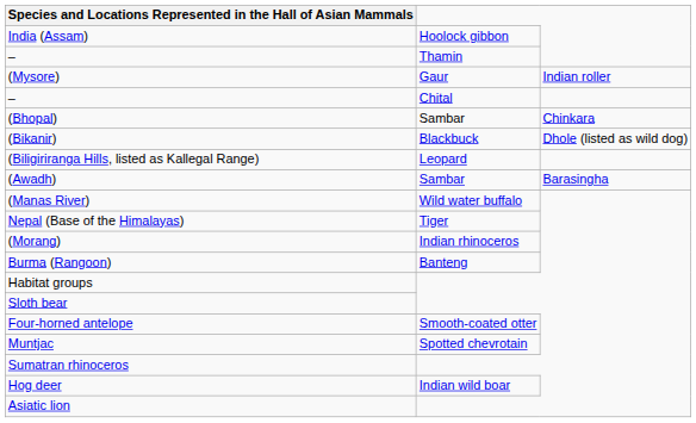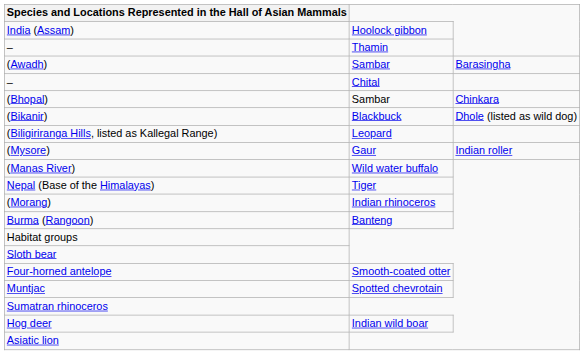 <table class="wikitable collapsible collapsed">
 <tr>
 <th>Species and Locations Represented in the Hall of Asian Mammals</th>
 </tr>
 <tr>
 <td><a href='#'>India</a> (<a href='#'>Assam</a>)</td>
 <td><a href='#'>Hoolock gibbon</a></td>
 </tr>
 <tr>
 <td>–</td>
 <td><a href='#'>Thamin</a></td>
 </tr>
 <tr>
-<td>(<a href='#'>Mysore</a>)</td>
-<td><a href='#'>Gaur</a></td>
-<td><a href='#'>Indian roller</a></td>
+<td>(<a href='#'>Awadh</a>)</td>
+<td><a href='#'>Sambar</a></td>
+<td><a href='#'>Barasingha</a></td>
 </tr>
 <tr>
 <td>–</td>
 <td><a href='#'>Chital</a></td>
 </tr>
 <tr>
 <td>(<a href='#'>Bhopal</a>)</td>
 <td>Sambar</td>
 <td><a href='#'>Chinkara</a></td>
 </tr>
 <tr>
 <td>(<a href='#'>Bikanir</a>)</td>
 <td><a href='#'>Blackbuck</a></td>
 <td><a href='#'>Dhole</a> (listed as wild dog)</td>
 </tr>
 <tr>
 <td>(<a href='#'>Biligiriranga Hills</a>, listed as Kallegal Range)</td>
 <td><a href='#'>Leopard</a></td>
 </tr>
 <tr>
-<td>(<a href='#'>Awadh</a>)</td>
-<td><a href='#'>Sambar</a></td>
-<td><a href='#'>Barasingha</a></td>
+<td>(<a href='#'>Mysore</a>)</td>
+<td><a href='#'>Gaur</a></td>
+<td><a href='#'>Indian roller</a></td>
 </tr>
 <tr>
 <td>(<a href='#'>Manas River</a>)</td>
 <td><a href='#'>Wild water buffalo</a></td>
 </tr>
 <tr>
 <td><a href='#'>Nepal</a> (Base of the <a href='#'>Himalayas</a>)</td>
 <td><a href='#'>Tiger</a></td>
 </tr>
 <tr>
 <td>(<a href='#'>Morang</a>)</td>
 <td><a href='#'>Indian rhinoceros</a></td>
 </tr>
 <tr>
 <td><a href='#'>Burma</a> (<a href='#'>Rangoon</a>)</td>
 <td><a href='#'>Banteng</a></td>
 </tr>
 <tr>
 <td>Habitat groups</td>
 </tr>
 <tr>
 <td><a href='#'>Sloth bear</a></td>
 </tr>
 <tr>
 <td><a href='#'>Four-horned antelope</a></td>
 <td><a href='#'>Smooth-coated otter</a></td>
 </tr>
 <tr>
 <td><a href='#'>Muntjac</a></td>
 <td><a href='#'>Spotted chevrotain</a></td>
 </tr>
 <tr>
 <td><a href='#'>Sumatran rhinoceros</a></td>
 </tr>
 <tr>
 <td><a href='#'>Hog deer</a></td>
 <td><a href='#'>Indian wild boar</a></td>
 </tr>
 <tr>
 <td><a href='#'>Asiatic lion</a></td>
 </tr>
 </table>
